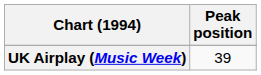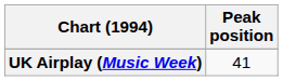 <table class="wikitable plainrowheaders" style="text-align:center">
 <tr>
 <th>Chart (1994)</th>
 <th>Peak<br>position</th>
 </tr>
 <tr>
 </tr>
 <tr>
 </tr>
 <tr>
 <th scope="row">UK Airplay (<em><a href='#'>Music Week</a></em>)</th>
-<td>39</td>
+<td>41</td>
 </tr>
 </table>
